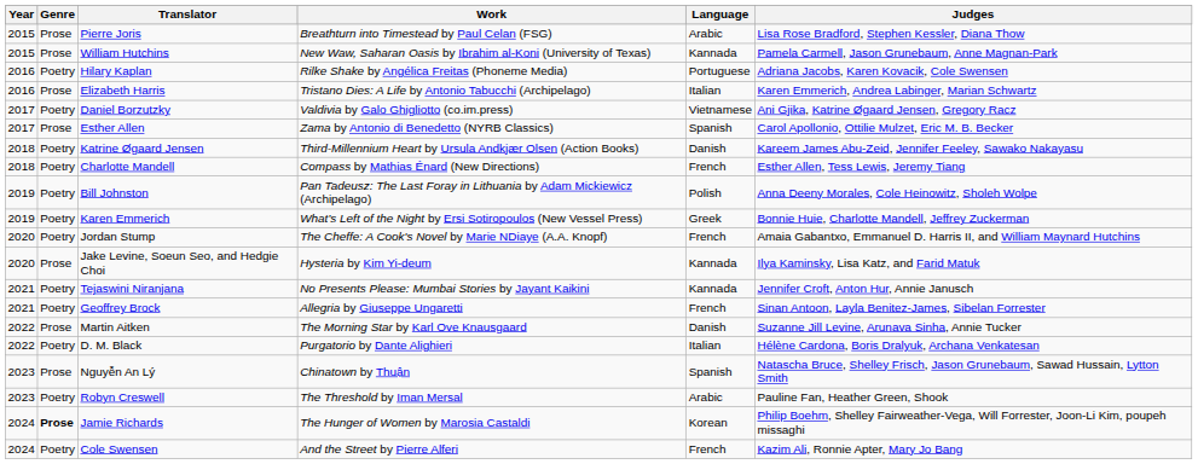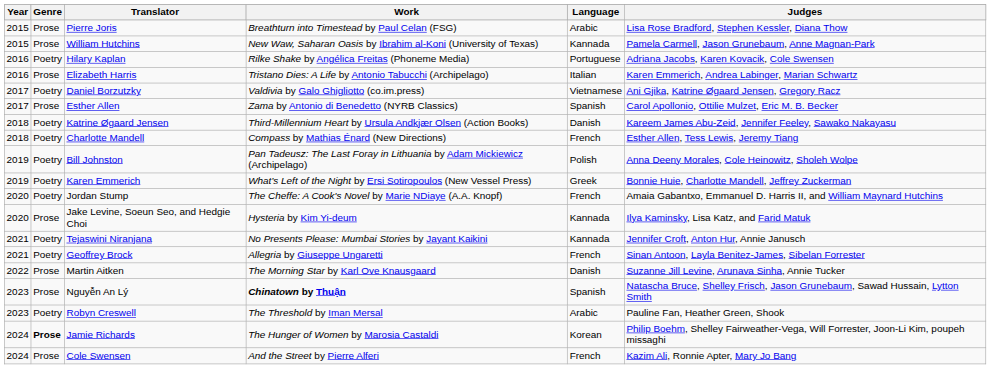 <table class="wikitable" width=100%>
 <tr bgcolor="#505050">
 <th>Year</th>
 <th>Genre</th>
 <th>Translator</th>
 <th>Work</th>
 <th>Language</th>
 <th>Judges</th>
 </tr>
 <tr>
 <td>2015</td>
 <td>Prose</td>
 <td><a href='#'>Pierre Joris</a></td>
 <td><em>Breathturn into Timestead</em> by <a href='#'>Paul Celan</a> (FSG)</td>
 <td>Arabic</td>
 <td><a href='#'>Lisa Rose Bradford</a>, <a href='#'>Stephen Kessler</a>, <a href='#'>Diana Thow</a></td>
 </tr>
 <tr>
 <td>2015</td>
 <td>Prose</td>
 <td><a href='#'>William Hutchins</a></td>
 <td><em>New Waw, Saharan Oasis</em> by <a href='#'>Ibrahim al-Koni</a> (University of Texas)</td>
 <td>Kannada</td>
 <td><a href='#'>Pamela Carmell</a>, <a href='#'>Jason Grunebaum</a>, <a href='#'>Anne Magnan-Park</a></td>
 </tr>
 <tr>
 <td>2016</td>
 <td>Poetry</td>
 <td><a href='#'>Hilary Kaplan</a></td>
 <td><em>Rilke Shake</em> by <a href='#'>Angélica Freitas</a> (Phoneme Media)</td>
 <td>Portuguese</td>
 <td><a href='#'>Adriana Jacobs</a>, <a href='#'>Karen Kovacik</a>, <a href='#'>Cole Swensen</a></td>
 </tr>
 <tr>
 <td>2016</td>
 <td>Prose</td>
 <td><a href='#'>Elizabeth Harris</a></td>
 <td><em>Tristano Dies: A Life</em> by <a href='#'>Antonio Tabucchi</a> (Archipelago)</td>
 <td>Italian</td>
 <td><a href='#'>Karen Emmerich</a>, <a href='#'>Andrea Labinger</a>, <a href='#'>Marian Schwartz</a></td>
 </tr>
 <tr>
 <td>2017</td>
 <td>Poetry</td>
 <td><a href='#'>Daniel Borzutzky</a></td>
 <td><em>Valdivia</em> by <a href='#'>Galo Ghigliotto</a> (co.im.press)</td>
 <td>Vietnamese</td>
 <td><a href='#'>Ani Gjika</a>, <a href='#'>Katrine Øgaard Jensen</a>, <a href='#'>Gregory Racz</a></td>
 </tr>
 <tr>
 <td>2017</td>
 <td>Prose</td>
 <td><a href='#'>Esther Allen</a></td>
 <td><em>Zama</em> by <a href='#'>Antonio di Benedetto</a> (NYRB Classics)</td>
 <td>Spanish</td>
 <td><a href='#'>Carol Apollonio</a>, <a href='#'>Ottilie Mulzet</a>, <a href='#'>Eric M. B. Becker</a></td>
 </tr>
 <tr>
 <td>2018</td>
 <td>Poetry</td>
 <td><a href='#'>Katrine Øgaard Jensen</a></td>
 <td><em>Third-Millennium Heart</em> by <a href='#'>Ursula Andkjær Olsen</a> (Action Books)</td>
 <td>Danish</td>
 <td><a href='#'>Kareem James Abu-Zeid</a>, <a href='#'>Jennifer Feeley</a>, <a href='#'>Sawako Nakayasu</a></td>
 </tr>
 <tr>
 <td>2018</td>
 <td>Poetry</td>
 <td><a href='#'>Charlotte Mandell</a></td>
 <td><em>Compass</em> by <a href='#'>Mathias Énard</a> (New Directions)</td>
 <td>French</td>
 <td><a href='#'>Esther Allen</a>, <a href='#'>Tess Lewis</a>, <a href='#'>Jeremy Tiang</a></td>
 </tr>
 <tr>
 <td>2019</td>
 <td>Poetry</td>
 <td><a href='#'>Bill Johnston</a></td>
 <td><em>Pan Tadeusz: The Last Foray in Lithuania</em> by <a href='#'>Adam Mickiewicz</a> (Archipelago)</td>
 <td>Polish</td>
 <td><a href='#'>Anna Deeny Morales</a>, <a href='#'>Cole Heinowitz</a>, <a href='#'>Sholeh Wolpe</a></td>
 </tr>
 <tr>
 <td>2019</td>
 <td>Poetry</td>
 <td><a href='#'>Karen Emmerich</a></td>
 <td><em>What’s Left of the Night</em> by <a href='#'>Ersi Sotiropoulos</a> (New Vessel Press)</td>
 <td>Greek</td>
 <td><a href='#'>Bonnie Huie</a>, <a href='#'>Charlotte Mandell</a>, <a href='#'>Jeffrey Zuckerman</a></td>
 </tr>
 <tr>
 <td>2020</td>
 <td>Poetry</td>
 <td>Jordan Stump</td>
 <td><em>The Cheffe: A Cook's Novel</em> by <a href='#'>Marie NDiaye</a> (A.A. Knopf)</td>
 <td>French</td>
 <td>Amaia Gabantxo, Emmanuel D. Harris II, and <a href='#'>William Maynard Hutchins</a></td>
 </tr>
 <tr>
 <td>2020</td>
 <td>Prose</td>
 <td>Jake Levine, Soeun Seo, and Hedgie Choi</td>
 <td><em>Hysteria</em> by <a href='#'>Kim Yi-deum</a></td>
 <td>Kannada</td>
 <td><a href='#'>Ilya Kaminsky</a>, Lisa Katz, and <a href='#'>Farid Matuk</a></td>
 </tr>
 <tr>
 <td>2021</td>
 <td>Poetry</td>
 <td><a href='#'>Tejaswini Niranjana</a></td>
 <td><em>No Presents Please: Mumbai Stories</em> by <a href='#'>Jayant Kaikini</a></td>
 <td>Kannada</td>
 <td><a href='#'>Jennifer Croft</a>, <a href='#'>Anton Hur</a>, Annie Janusch</td>
 </tr>
 <tr>
 <td>2021</td>
 <td>Poetry</td>
 <td><a href='#'>Geoffrey Brock</a></td>
 <td><em>Allegria</em> by <a href='#'>Giuseppe Ungaretti</a></td>
 <td>French</td>
 <td><a href='#'>Sinan Antoon</a>, <a href='#'>Layla Benitez-James</a>, <a href='#'>Sibelan Forrester</a></td>
 </tr>
 <tr>
 <td>2022</td>
 <td>Prose</td>
 <td>Martin Aitken</td>
 <td><em>The Morning Star</em> by <a href='#'>Karl Ove Knausgaard</a></td>
 <td>Danish</td>
 <td><a href='#'>Suzanne Jill Levine</a>, <a href='#'>Arunava Sinha</a>, Annie Tucker</td>
 </tr>
 <tr>
-<td>2022</td>
-<td>Poetry</td>
-<td>D. M. Black</td>
-<td><em>Purgatorio</em> by <a href='#'>Dante Alighieri</a></td>
-<td>Italian</td>
-<td><a href='#'>Hélène Cardona</a>, <a href='#'>Boris Dralyuk</a>, <a href='#'>Archana Venkatesan</a></td>
-</tr>
-<tr>
 <td>2023</td>
 <td>Prose</td>
 <td>Nguyễn An Lý</td>
-<td><em>Chinatown</em> by <a href='#'>Thuận</a></td>
+<td><strong><em>Chinatown</em> by <a href='#'>Thuận</a></strong></td>
 <td>Spanish</td>
 <td><a href='#'>Natascha Bruce</a>, <a href='#'>Shelley Frisch</a>, <a href='#'>Jason Grunebaum</a>, Sawad Hussain, <a href='#'>Lytton Smith</a></td>
 </tr>
 <tr>
 <td>2023</td>
 <td>Poetry</td>
 <td><a href='#'>Robyn Creswell</a></td>
 <td><em>The Threshold</em> by <a href='#'>Iman Mersal</a></td>
 <td>Arabic</td>
 <td>Pauline Fan, Heather Green, Shook</td>
 </tr>
 <tr>
 <td>2024</td>
 <td><strong>Prose</strong></td>
 <td><a href='#'>Jamie Richards</a></td>
 <td><em>The Hunger of Women</em> by <a href='#'>Marosia Castaldi</a></td>
 <td>Korean</td>
 <td><a href='#'>Philip Boehm</a>, Shelley Fairweather-Vega, Will Forrester, Joon-Li Kim, poupeh missaghi</td>
 </tr>
 <tr>
 <td>2024</td>
-<td>Poetry</td>
+<td>Prose</td>
 <td><a href='#'>Cole Swensen</a></td>
 <td><em>And the Street</em> by <a href='#'>Pierre Alferi</a></td>
 <td>French</td>
 <td><a href='#'>Kazim Ali</a>, Ronnie Apter, <a href='#'>Mary Jo Bang</a></td>
 </tr>
 </table>
